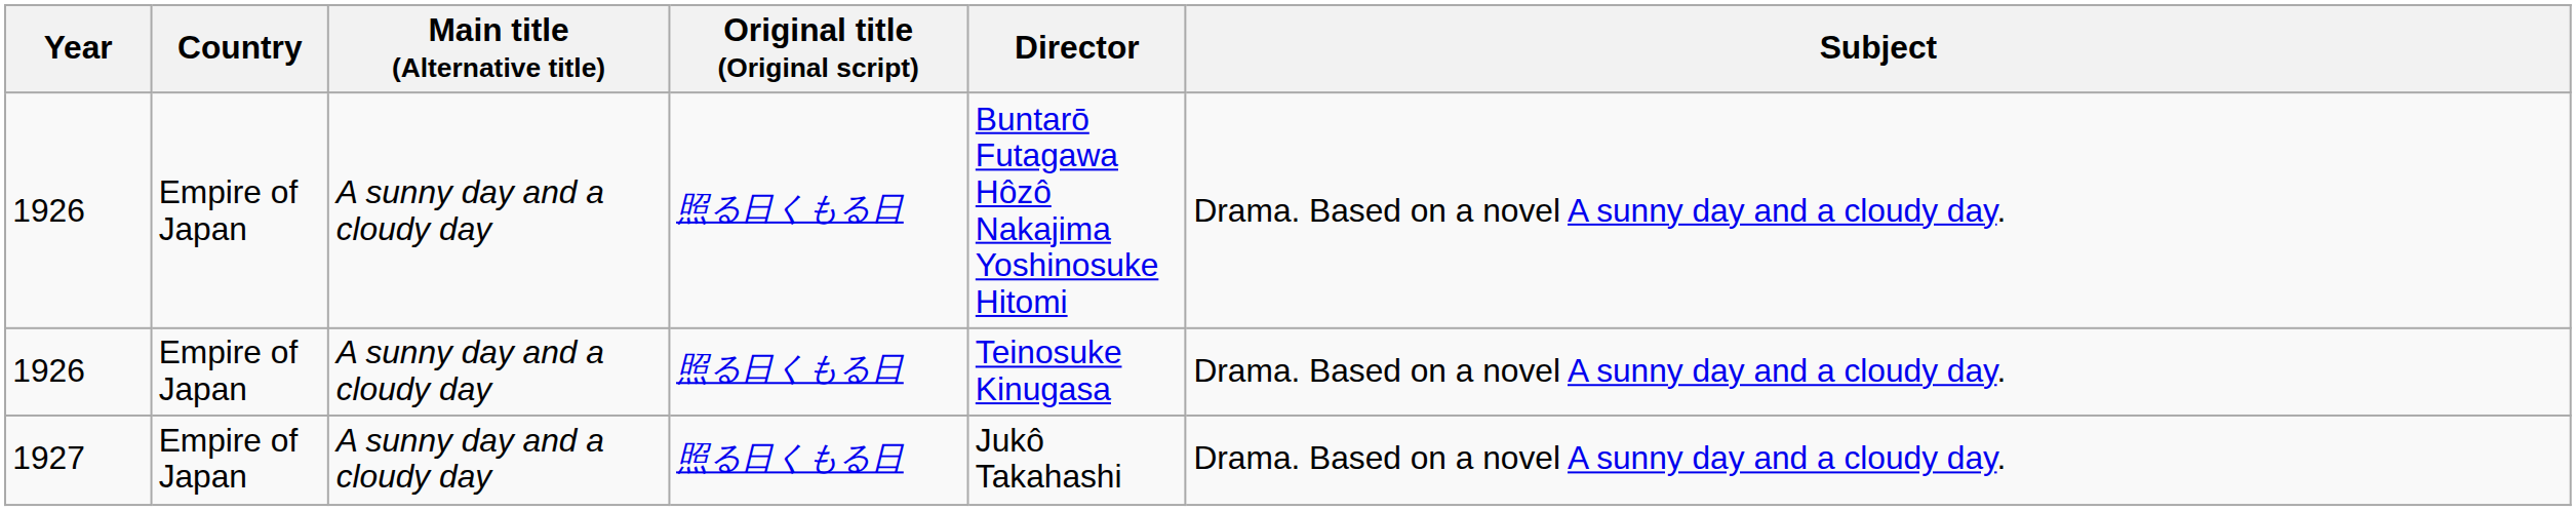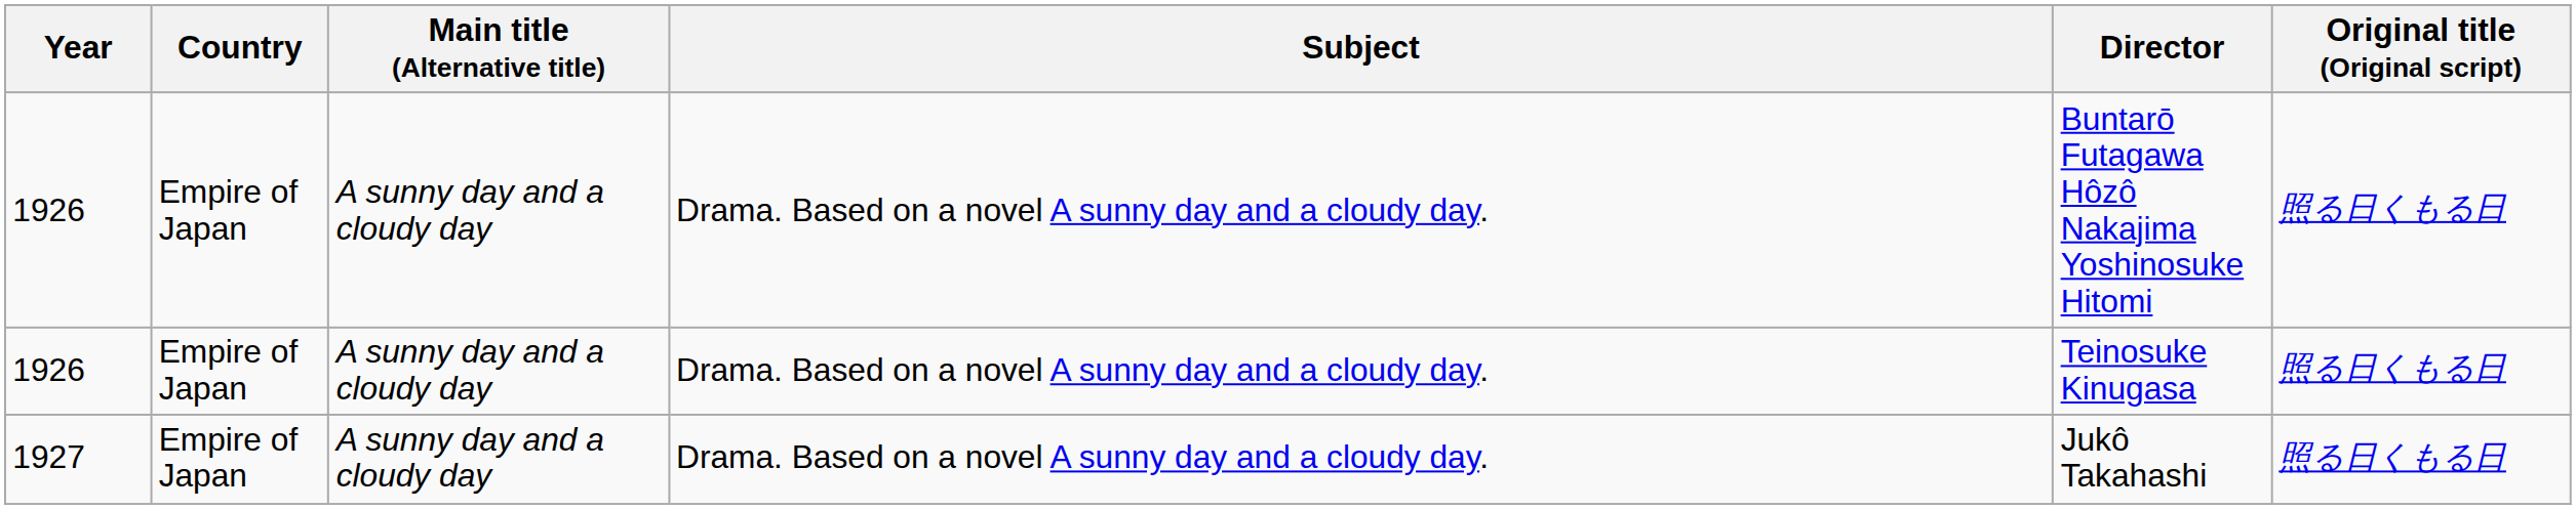 <table class="wikitable sortable" style="width:100%;">
 <tr>
 <th>Year</th>
 <th width= 80>Country</th>
 <th class="unsortable" style="width:160px;">Main title<br><small>(Alternative title)</small></th>
+<th class="unsortable">Subject</th>
+<th width=100>Director</th>
 <th class="unsortable" style="width:140px;">Original title<br><small>(Original script)</small></th>
-<th width=100>Director</th>
-<th class="unsortable">Subject</th>
 </tr>
 <tr>
 <td>1926</td>
 <td>Empire of Japan</td>
 <td><em>A sunny day and a cloudy day</em></td>
+<td>Drama. Based on a novel <a href='#'>A sunny day and a cloudy day</a>.</td>
+<td><a href='#'>Buntarō Futagawa</a><br><a href='#'>Hôzô Nakajima</a><br><a href='#'>Yoshinosuke Hitomi</a></td>
 <td><em><a href='#'>照る日くもる日</a></em></td>
-<td><a href='#'>Buntarō Futagawa</a><br><a href='#'>Hôzô Nakajima</a><br><a href='#'>Yoshinosuke Hitomi</a></td>
-<td>Drama. Based on a novel <a href='#'>A sunny day and a cloudy day</a>.</td>
 </tr>
 <tr>
 <td>1926</td>
 <td>Empire of Japan</td>
 <td><em>A sunny day and a cloudy day</em></td>
+<td>Drama. Based on a novel <a href='#'>A sunny day and a cloudy day</a>.</td>
+<td><a href='#'>Teinosuke Kinugasa</a></td>
 <td><em><a href='#'>照る日くもる日</a></em></td>
-<td><a href='#'>Teinosuke Kinugasa</a></td>
-<td>Drama. Based on a novel <a href='#'>A sunny day and a cloudy day</a>.</td>
 </tr>
 <tr>
 <td>1927</td>
 <td>Empire of Japan</td>
 <td><em>A sunny day and a cloudy day</em></td>
+<td>Drama. Based on a novel <a href='#'>A sunny day and a cloudy day</a>.</td>
+<td>Jukô Takahashi</td>
 <td><em><a href='#'>照る日くもる日</a></em></td>
-<td>Jukô Takahashi</td>
-<td>Drama. Based on a novel <a href='#'>A sunny day and a cloudy day</a>.</td>
 </tr>
 </table>
